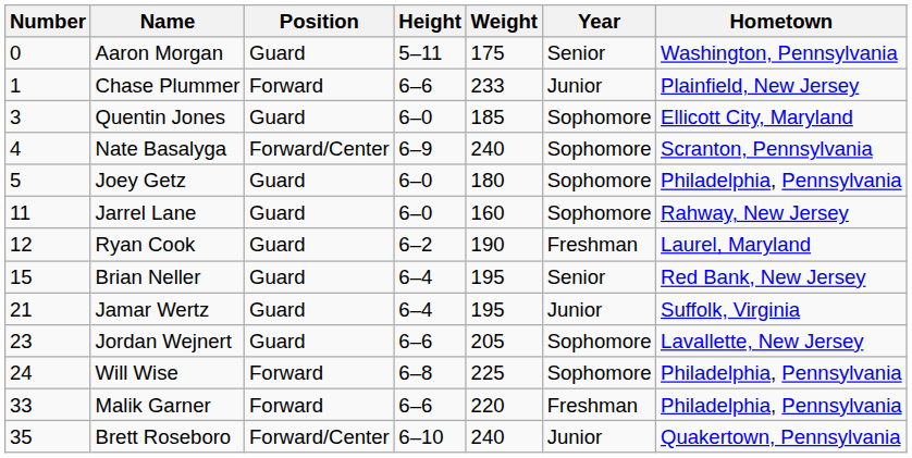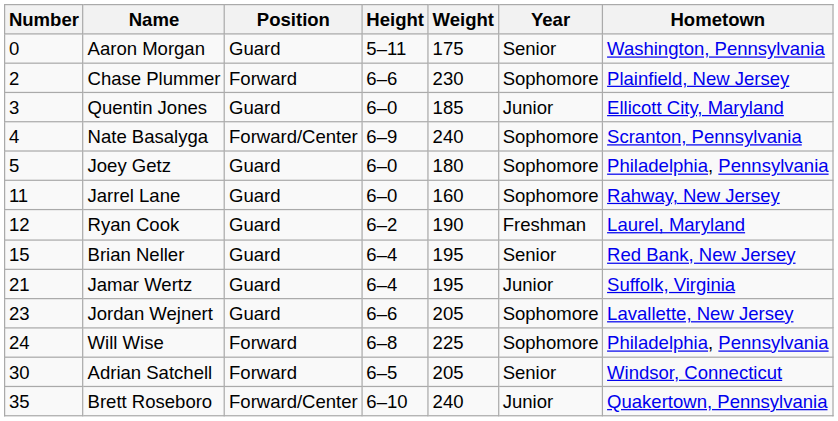 <table class="wikitable" style="font-size: 95%;">
 <tr>
 <th>Number</th>
 <th>Name</th>
 <th>Position</th>
 <th>Height</th>
 <th>Weight</th>
 <th>Year</th>
 <th>Hometown</th>
 </tr>
 <tr>
 <td>0</td>
 <td>Aaron Morgan</td>
 <td>Guard</td>
 <td>5–11</td>
 <td>175</td>
 <td>Senior</td>
 <td><a href='#'>Washington, Pennsylvania</a></td>
 </tr>
 <tr>
-<td>1</td>
+<td>2</td>
 <td>Chase Plummer</td>
 <td>Forward</td>
 <td>6–6</td>
-<td>233</td>
-<td>Junior</td>
+<td>230</td>
+<td>Sophomore</td>
 <td><a href='#'>Plainfield, New Jersey</a></td>
 </tr>
 <tr>
 <td>3</td>
 <td>Quentin Jones</td>
 <td>Guard</td>
 <td>6–0</td>
 <td>185</td>
-<td>Sophomore</td>
+<td>Junior</td>
 <td><a href='#'>Ellicott City, Maryland</a></td>
 </tr>
 <tr>
 <td>4</td>
 <td>Nate Basalyga</td>
 <td>Forward/Center</td>
 <td>6–9</td>
 <td>240</td>
 <td>Sophomore</td>
 <td><a href='#'>Scranton, Pennsylvania</a></td>
 </tr>
 <tr>
 <td>5</td>
 <td>Joey Getz</td>
 <td>Guard</td>
 <td>6–0</td>
 <td>180</td>
 <td>Sophomore</td>
 <td><a href='#'>Philadelphia</a>, <a href='#'>Pennsylvania</a></td>
 </tr>
 <tr>
 <td>11</td>
 <td>Jarrel Lane</td>
 <td>Guard</td>
 <td>6–0</td>
 <td>160</td>
 <td>Sophomore</td>
 <td><a href='#'>Rahway, New Jersey</a></td>
 </tr>
 <tr>
 <td>12</td>
 <td>Ryan Cook</td>
 <td>Guard</td>
 <td>6–2</td>
 <td>190</td>
 <td>Freshman</td>
 <td><a href='#'>Laurel, Maryland</a></td>
 </tr>
 <tr>
 <td>15</td>
 <td>Brian Neller</td>
 <td>Guard</td>
 <td>6–4</td>
 <td>195</td>
 <td>Senior</td>
 <td><a href='#'>Red Bank, New Jersey</a></td>
 </tr>
 <tr>
 <td>21</td>
 <td>Jamar Wertz</td>
 <td>Guard</td>
 <td>6–4</td>
 <td>195</td>
 <td>Junior</td>
 <td><a href='#'>Suffolk, Virginia</a></td>
 </tr>
 <tr>
 <td>23</td>
 <td>Jordan Wejnert</td>
 <td>Guard</td>
 <td>6–6</td>
 <td>205</td>
 <td>Sophomore</td>
 <td><a href='#'>Lavallette, New Jersey</a></td>
 </tr>
 <tr>
 <td>24</td>
 <td>Will Wise</td>
 <td>Forward</td>
 <td>6–8</td>
 <td>225</td>
 <td>Sophomore</td>
 <td><a href='#'>Philadelphia</a>, <a href='#'>Pennsylvania</a></td>
 </tr>
 <tr>
-<td>33</td>
-<td>Malik Garner</td>
+<td>30</td>
+<td>Adrian Satchell</td>
 <td>Forward</td>
-<td>6–6</td>
-<td>220</td>
-<td>Freshman</td>
-<td><a href='#'>Philadelphia</a>, <a href='#'>Pennsylvania</a></td>
+<td>6–5</td>
+<td>205</td>
+<td>Senior</td>
+<td><a href='#'>Windsor, Connecticut</a></td>
 </tr>
 <tr>
 <td>35</td>
 <td>Brett Roseboro</td>
 <td>Forward/Center</td>
 <td>6–10</td>
 <td>240</td>
 <td>Junior</td>
 <td><a href='#'>Quakertown, Pennsylvania</a></td>
 </tr>
 </table>
